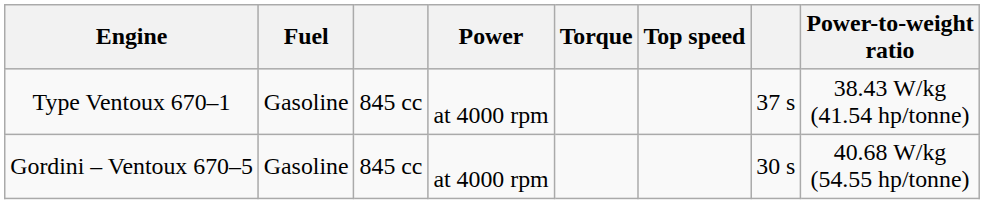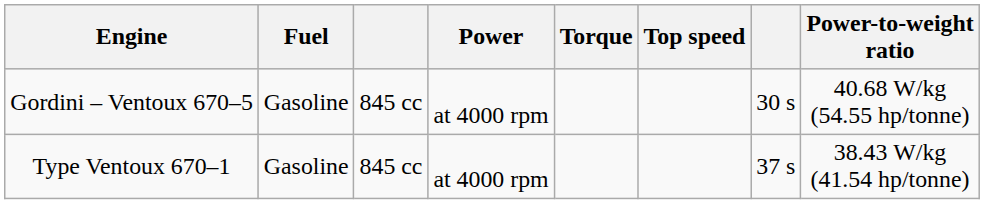 <table class="wikitable" style="text-align: center;">
 <tr>
 <th>Engine</th>
 <th>Fuel</th>
 <th></th>
 <th>Power</th>
 <th>Torque</th>
 <th>Top speed</th>
 <th></th>
 <th>Power-to-weight<br>ratio</th>
 </tr>
 <tr>
+<td>Gordini – Ventoux 670–5</td>
+<td>Gasoline</td>
+<td>845 cc</td>
+<td><br>at 4000 rpm</td>
+<td></td>
+<td></td>
+<td>30 s</td>
+<td>40.68 W/kg<br>(54.55 hp/tonne)</td>
+</tr>
+<tr>
 <td>Type Ventoux 670–1</td>
 <td>Gasoline</td>
 <td>845 cc</td>
 <td><br>at 4000 rpm</td>
 <td></td>
 <td></td>
 <td>37 s</td>
 <td>38.43 W/kg<br>(41.54 hp/tonne)</td>
 </tr>
-<tr>
-<td>Gordini – Ventoux 670–5</td>
-<td>Gasoline</td>
-<td>845 cc</td>
-<td><br>at 4000 rpm</td>
-<td></td>
-<td></td>
-<td>30 s</td>
-<td>40.68 W/kg<br>(54.55 hp/tonne)</td>
-</tr>
 </table>
